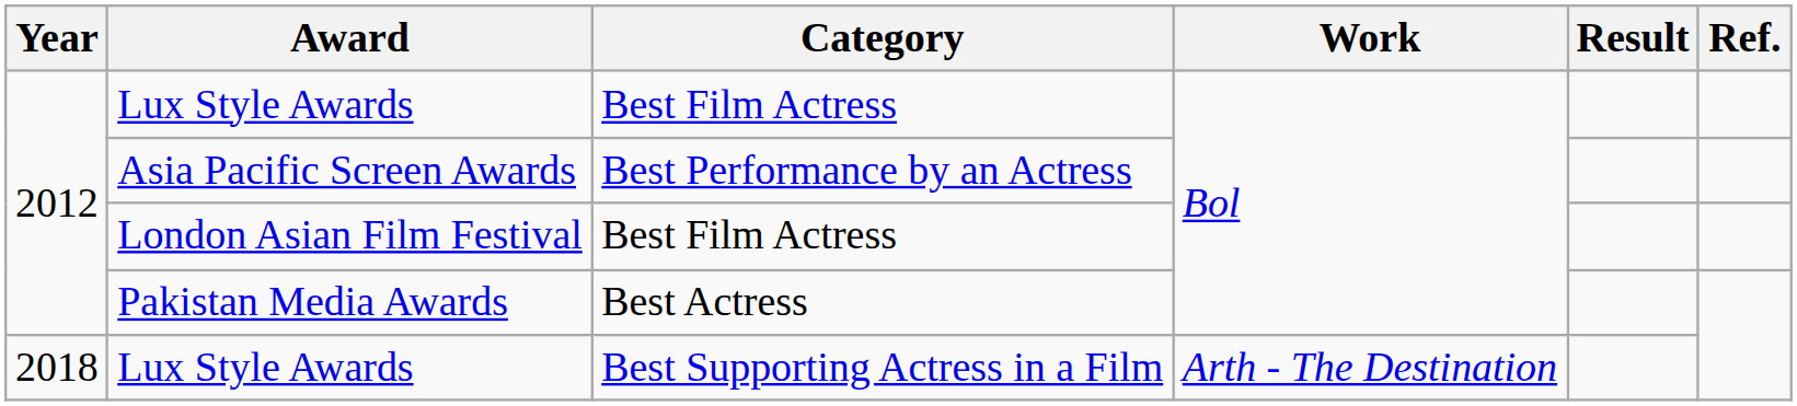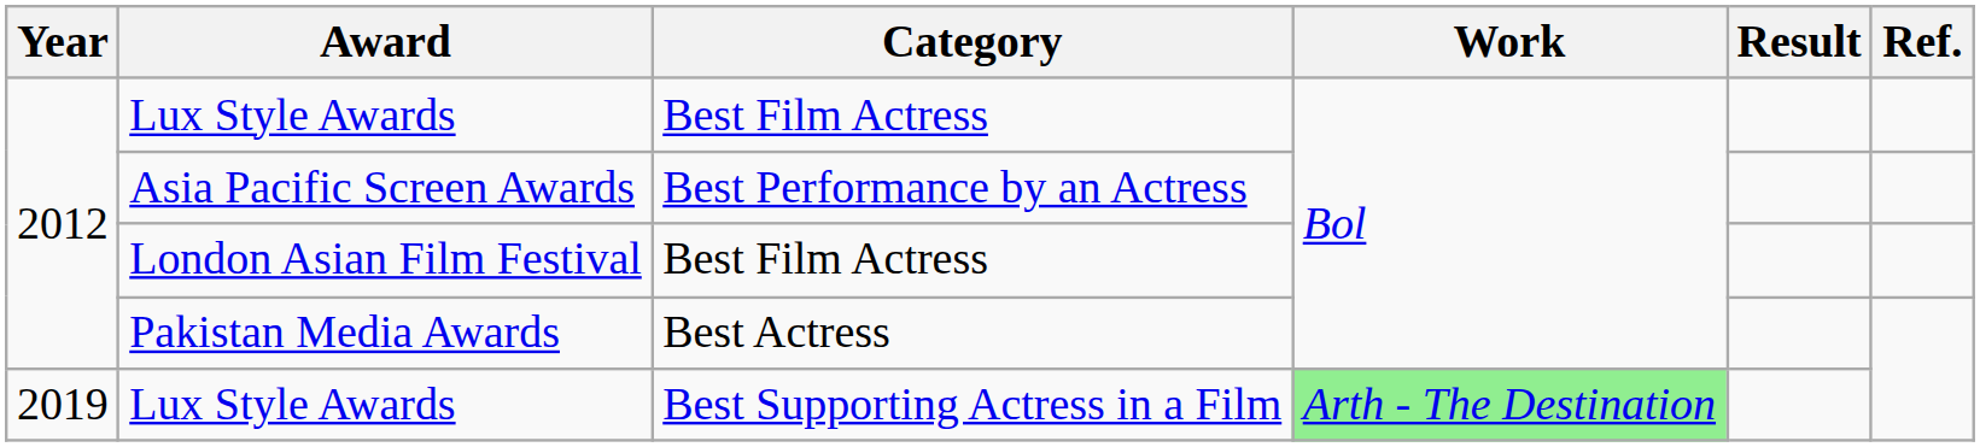 <table class="wikitable">
 <tr>
 <th>Year</th>
 <th>Award</th>
 <th>Category</th>
 <th>Work</th>
 <th>Result</th>
 <th>Ref.</th>
 </tr>
 <tr>
 <td rowspan="4">2012</td>
 <td><a href='#'>Lux Style Awards</a></td>
 <td><a href='#'>Best Film Actress</a></td>
 <td rowspan="4"><em><a href='#'>Bol</a></em></td>
 <td></td>
 <td></td>
 </tr>
 <tr>
 <td><a href='#'>Asia Pacific Screen Awards</a></td>
 <td><a href='#'>Best Performance by an Actress</a></td>
 <td></td>
 <td></td>
 </tr>
 <tr>
 <td><a href='#'>London Asian Film Festival</a></td>
 <td>Best Film Actress</td>
 <td></td>
 <td></td>
 </tr>
 <tr>
 <td><a href='#'>Pakistan Media Awards</a></td>
 <td>Best Actress</td>
 <td></td>
 </tr>
 <tr>
-<td>2018</td>
+<td>2019</td>
 <td><a href='#'>Lux Style Awards</a></td>
 <td><a href='#'>Best Supporting Actress in a Film</a></td>
-<td><em><a href='#'>Arth - The Destination</a></em></td>
+<td style="background: lightgreen;"><em><a href='#'>Arth - The Destination</a></em></td>
 <td></td>
 </tr>
 </table>
